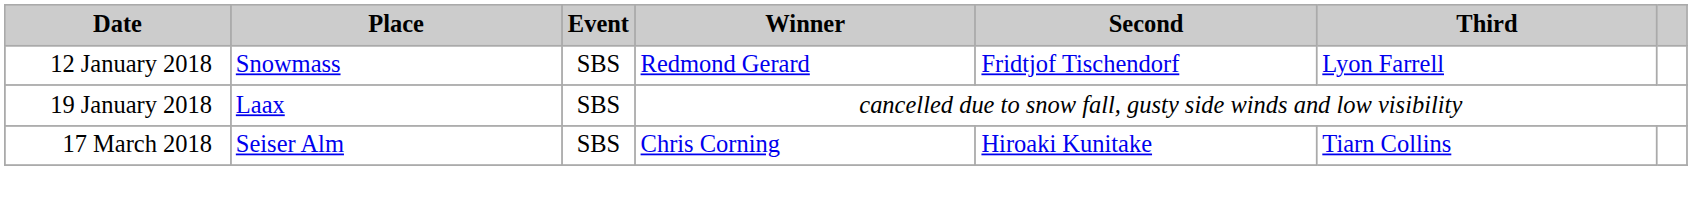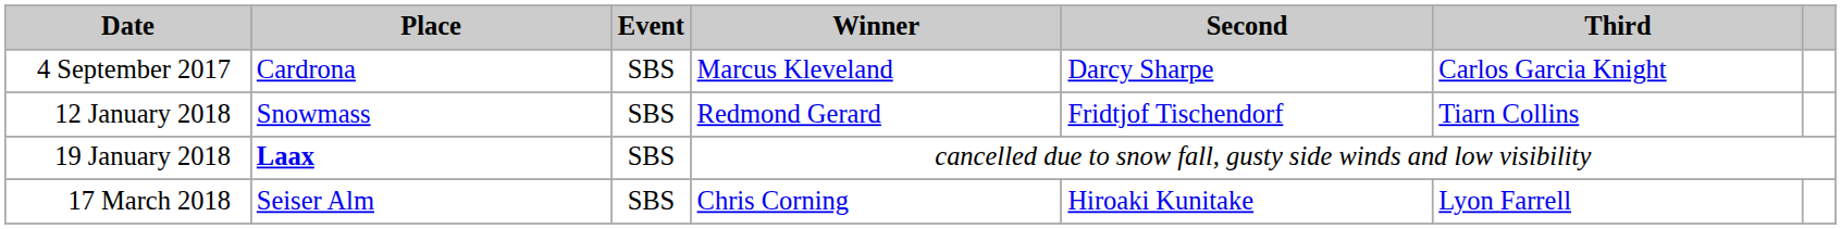 <table class="wikitable plainrowheaders" style="background:#fff; font-size:86%; line-height:16px; border:grey solid 1px; border-collapse:collapse;">
 <tr style="background:#ccc; text-align:center;">
 <th scope="col" style="background:#ccc; width:120px;">Date</th>
 <th scope="col" style="background:#ccc; width:180px;">Place</th>
 <th scope="col" style="background:#ccc; width:30px;">Event</th>
 <th scope="col" style="background:#ccc; width:185px;">Winner</th>
 <th scope="col" style="background:#ccc; width:185px;">Second</th>
 <th scope="col" style="background:#ccc; width:185px;">Third</th>
 <th scope="col" style="background:#ccc; width:10px;"></th>
 </tr>
 <tr>
+<td align=right>4 September 2017  </td>
+<td> <a href='#'>Cardrona</a></td>
+<td align=center>SBS</td>
+<td> <a href='#'>Marcus Kleveland</a></td>
+<td> <a href='#'>Darcy Sharpe</a></td>
+<td> <a href='#'>Carlos Garcia Knight</a></td>
+<td></td>
+</tr>
+<tr>
 <td align=right>12 January 2018  </td>
 <td> <a href='#'>Snowmass</a></td>
 <td align=center>SBS</td>
 <td> <a href='#'>Redmond Gerard</a></td>
 <td> <a href='#'>Fridtjof Tischendorf</a></td>
-<td> <a href='#'>Lyon Farrell</a></td>
+<td> <a href='#'>Tiarn Collins</a></td>
 <td></td>
 </tr>
 <tr>
 <td align=right>19 January 2018  </td>
-<td> <a href='#'>Laax</a></td>
+<td><strong> <a href='#'>Laax</a></strong></td>
 <td align=center>SBS</td>
 <td colspan=4 align=center><em>cancelled due to snow fall, gusty side winds and low visibility</em></td>
 </tr>
 <tr>
 <td align=right>17 March 2018  </td>
 <td> <a href='#'>Seiser Alm</a></td>
 <td align=center>SBS</td>
 <td> <a href='#'>Chris Corning</a></td>
 <td> <a href='#'>Hiroaki Kunitake</a></td>
-<td> <a href='#'>Tiarn Collins</a></td>
+<td> <a href='#'>Lyon Farrell</a></td>
 <td></td>
 </tr>
 </table>
